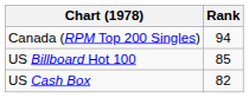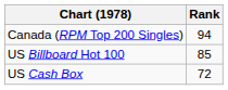 <table class="wikitable sortable">
 <tr>
 <th>Chart (1978)</th>
 <th>Rank</th>
 </tr>
 <tr>
 <td>Canada (<a href='#'><em>RPM</em> Top 200 Singles</a>)</td>
 <td align="center">94</td>
 </tr>
 <tr>
 <td>US <a href='#'><em>Billboard</em> Hot 100</a></td>
 <td align="center">85</td>
 </tr>
 <tr>
 <td>US <a href='#'><em>Cash Box</em></a></td>
-<td align="center">82</td>
+<td align="center">72</td>
 </tr>
 </table>
